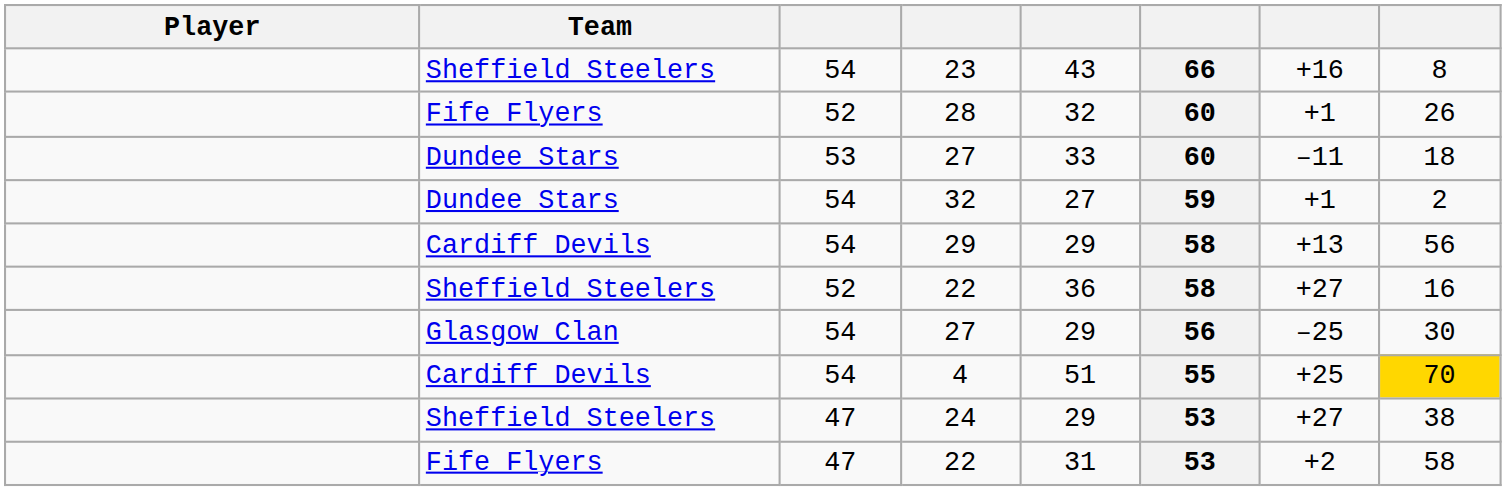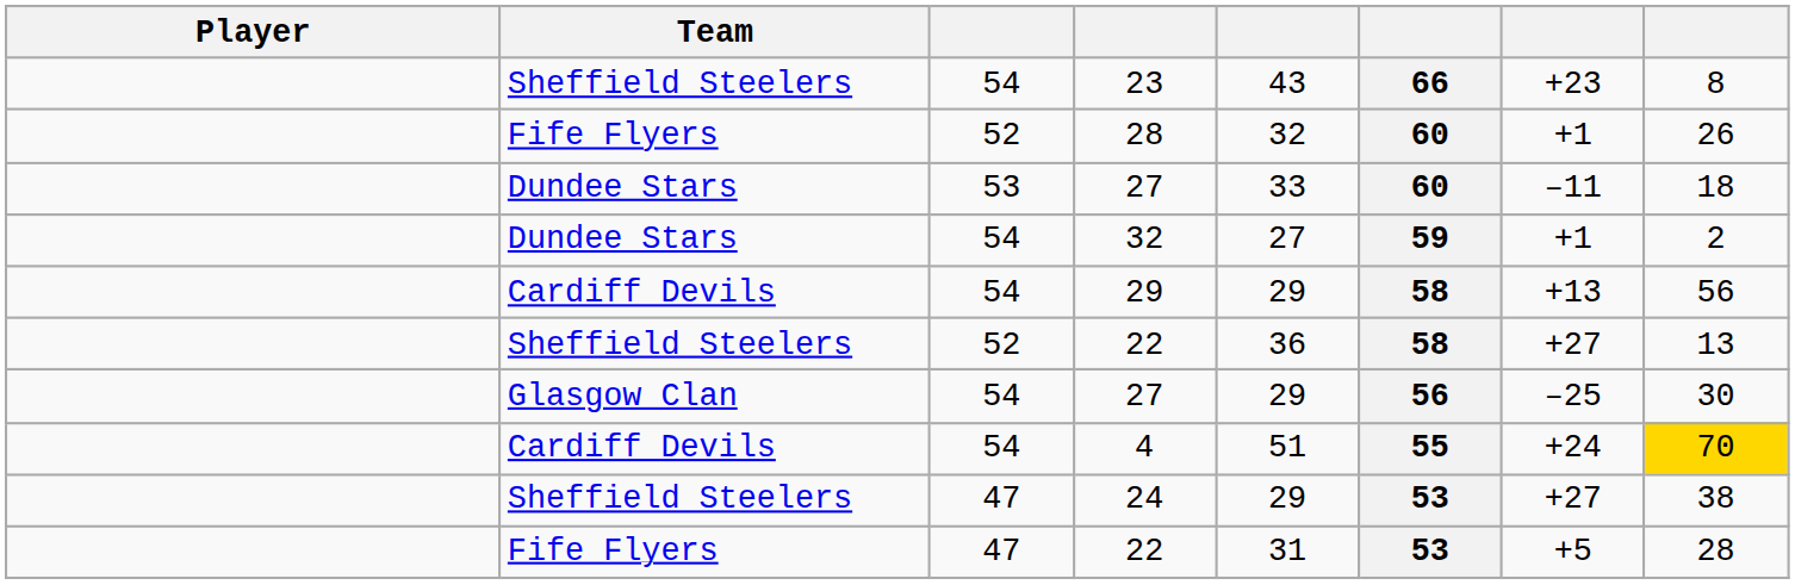 <table class="wikitable sortable" style="text-align: center">
 <tr>
 <th style="width: 15em;">Player</th>
 <th style="width: 13em;">Team</th>
 <th style="width: 4em;"></th>
 <th style="width: 4em;"></th>
 <th style="width: 4em;"></th>
 <th style="width: 4em;"></th>
 <th style="width: 4em;"></th>
 <th style="width: 4em;"></th>
 </tr>
 <tr>
 <td style="text-align:left;"></td>
 <td style="text-align:left;"><a href='#'>Sheffield Steelers</a></td>
 <td>54</td>
 <td>23</td>
 <td>43</td>
 <th>66</th>
-<td>+16</td>
+<td>+23</td>
 <td>8</td>
 </tr>
 <tr>
 <td style="text-align:left;"></td>
 <td style="text-align:left;"><a href='#'>Fife Flyers</a></td>
 <td>52</td>
 <td>28</td>
 <td>32</td>
 <th>60</th>
 <td>+1</td>
 <td>26</td>
 </tr>
 <tr>
 <td style="text-align:left;"></td>
 <td style="text-align:left;"><a href='#'>Dundee Stars</a></td>
 <td>53</td>
 <td>27</td>
 <td>33</td>
 <th>60</th>
 <td>–11</td>
 <td>18</td>
 </tr>
 <tr>
 <td style="text-align:left;"></td>
 <td style="text-align:left;"><a href='#'>Dundee Stars</a></td>
 <td>54</td>
 <td>32</td>
 <td>27</td>
 <th>59</th>
 <td>+1</td>
 <td>2</td>
 </tr>
 <tr>
 <td style="text-align:left;"></td>
 <td style="text-align:left;"><a href='#'>Cardiff Devils</a></td>
 <td>54</td>
 <td>29</td>
 <td>29</td>
 <th>58</th>
 <td>+13</td>
 <td>56</td>
 </tr>
 <tr>
 <td style="text-align:left;"></td>
 <td style="text-align:left;"><a href='#'>Sheffield Steelers</a></td>
 <td>52</td>
 <td>22</td>
 <td>36</td>
 <th>58</th>
 <td>+27</td>
-<td>16</td>
+<td>13</td>
 </tr>
 <tr>
 <td style="text-align:left;"></td>
 <td style="text-align:left;"><a href='#'>Glasgow Clan</a></td>
 <td>54</td>
 <td>27</td>
 <td>29</td>
 <th>56</th>
 <td>–25</td>
 <td>30</td>
 </tr>
 <tr>
 <td style="text-align:left;"></td>
 <td style="text-align:left;"><a href='#'>Cardiff Devils</a></td>
 <td>54</td>
 <td>4</td>
 <td>51</td>
 <th>55</th>
-<td>+25</td>
+<td>+24</td>
 <td style="background: gold;">70</td>
 </tr>
 <tr>
 <td style="text-align:left;"></td>
 <td style="text-align:left;"><a href='#'>Sheffield Steelers</a></td>
 <td>47</td>
 <td>24</td>
 <td>29</td>
 <th>53</th>
 <td>+27</td>
 <td>38</td>
 </tr>
 <tr>
 <td style="text-align:left;"></td>
 <td style="text-align:left;"><a href='#'>Fife Flyers</a></td>
 <td>47</td>
 <td>22</td>
 <td>31</td>
 <th>53</th>
-<td>+2</td>
-<td>58</td>
+<td>+5</td>
+<td>28</td>
 </tr>
 </table>
